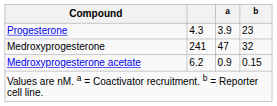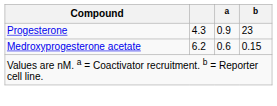 <table class="wikitable sortable mw-collapsible mw-collapsed" style="width:425px; text-align:left; margin-left:auto; margin-right:auto; border:none;">
 <tr>
 <th>Compound</th>
 <th><a href='#'></a></th>
 <th><sup>a</sup></th>
 <th><sup>b</sup></th>
 </tr>
 <tr>
 <td><a href='#'>Progesterone</a></td>
 <td>4.3</td>
-<td>3.9</td>
+<td>0.9</td>
 <td>23</td>
-</tr>
-<tr>
-<td>Medroxyprogesterone</td>
-<td>241</td>
-<td>47</td>
-<td>32</td>
 </tr>
 <tr>
 <td><a href='#'>Medroxyprogesterone acetate</a></td>
 <td>6.2</td>
-<td>0.9</td>
+<td>0.6</td>
 <td>0.15</td>
 </tr>
 <tr class="sortbottom">
 <td colspan="4" style="width: 1px;">Values are nM. <sup>a</sup> = Coactivator recruitment. <sup>b</sup> = Reporter cell line.</td>
 </tr>
 </table>
